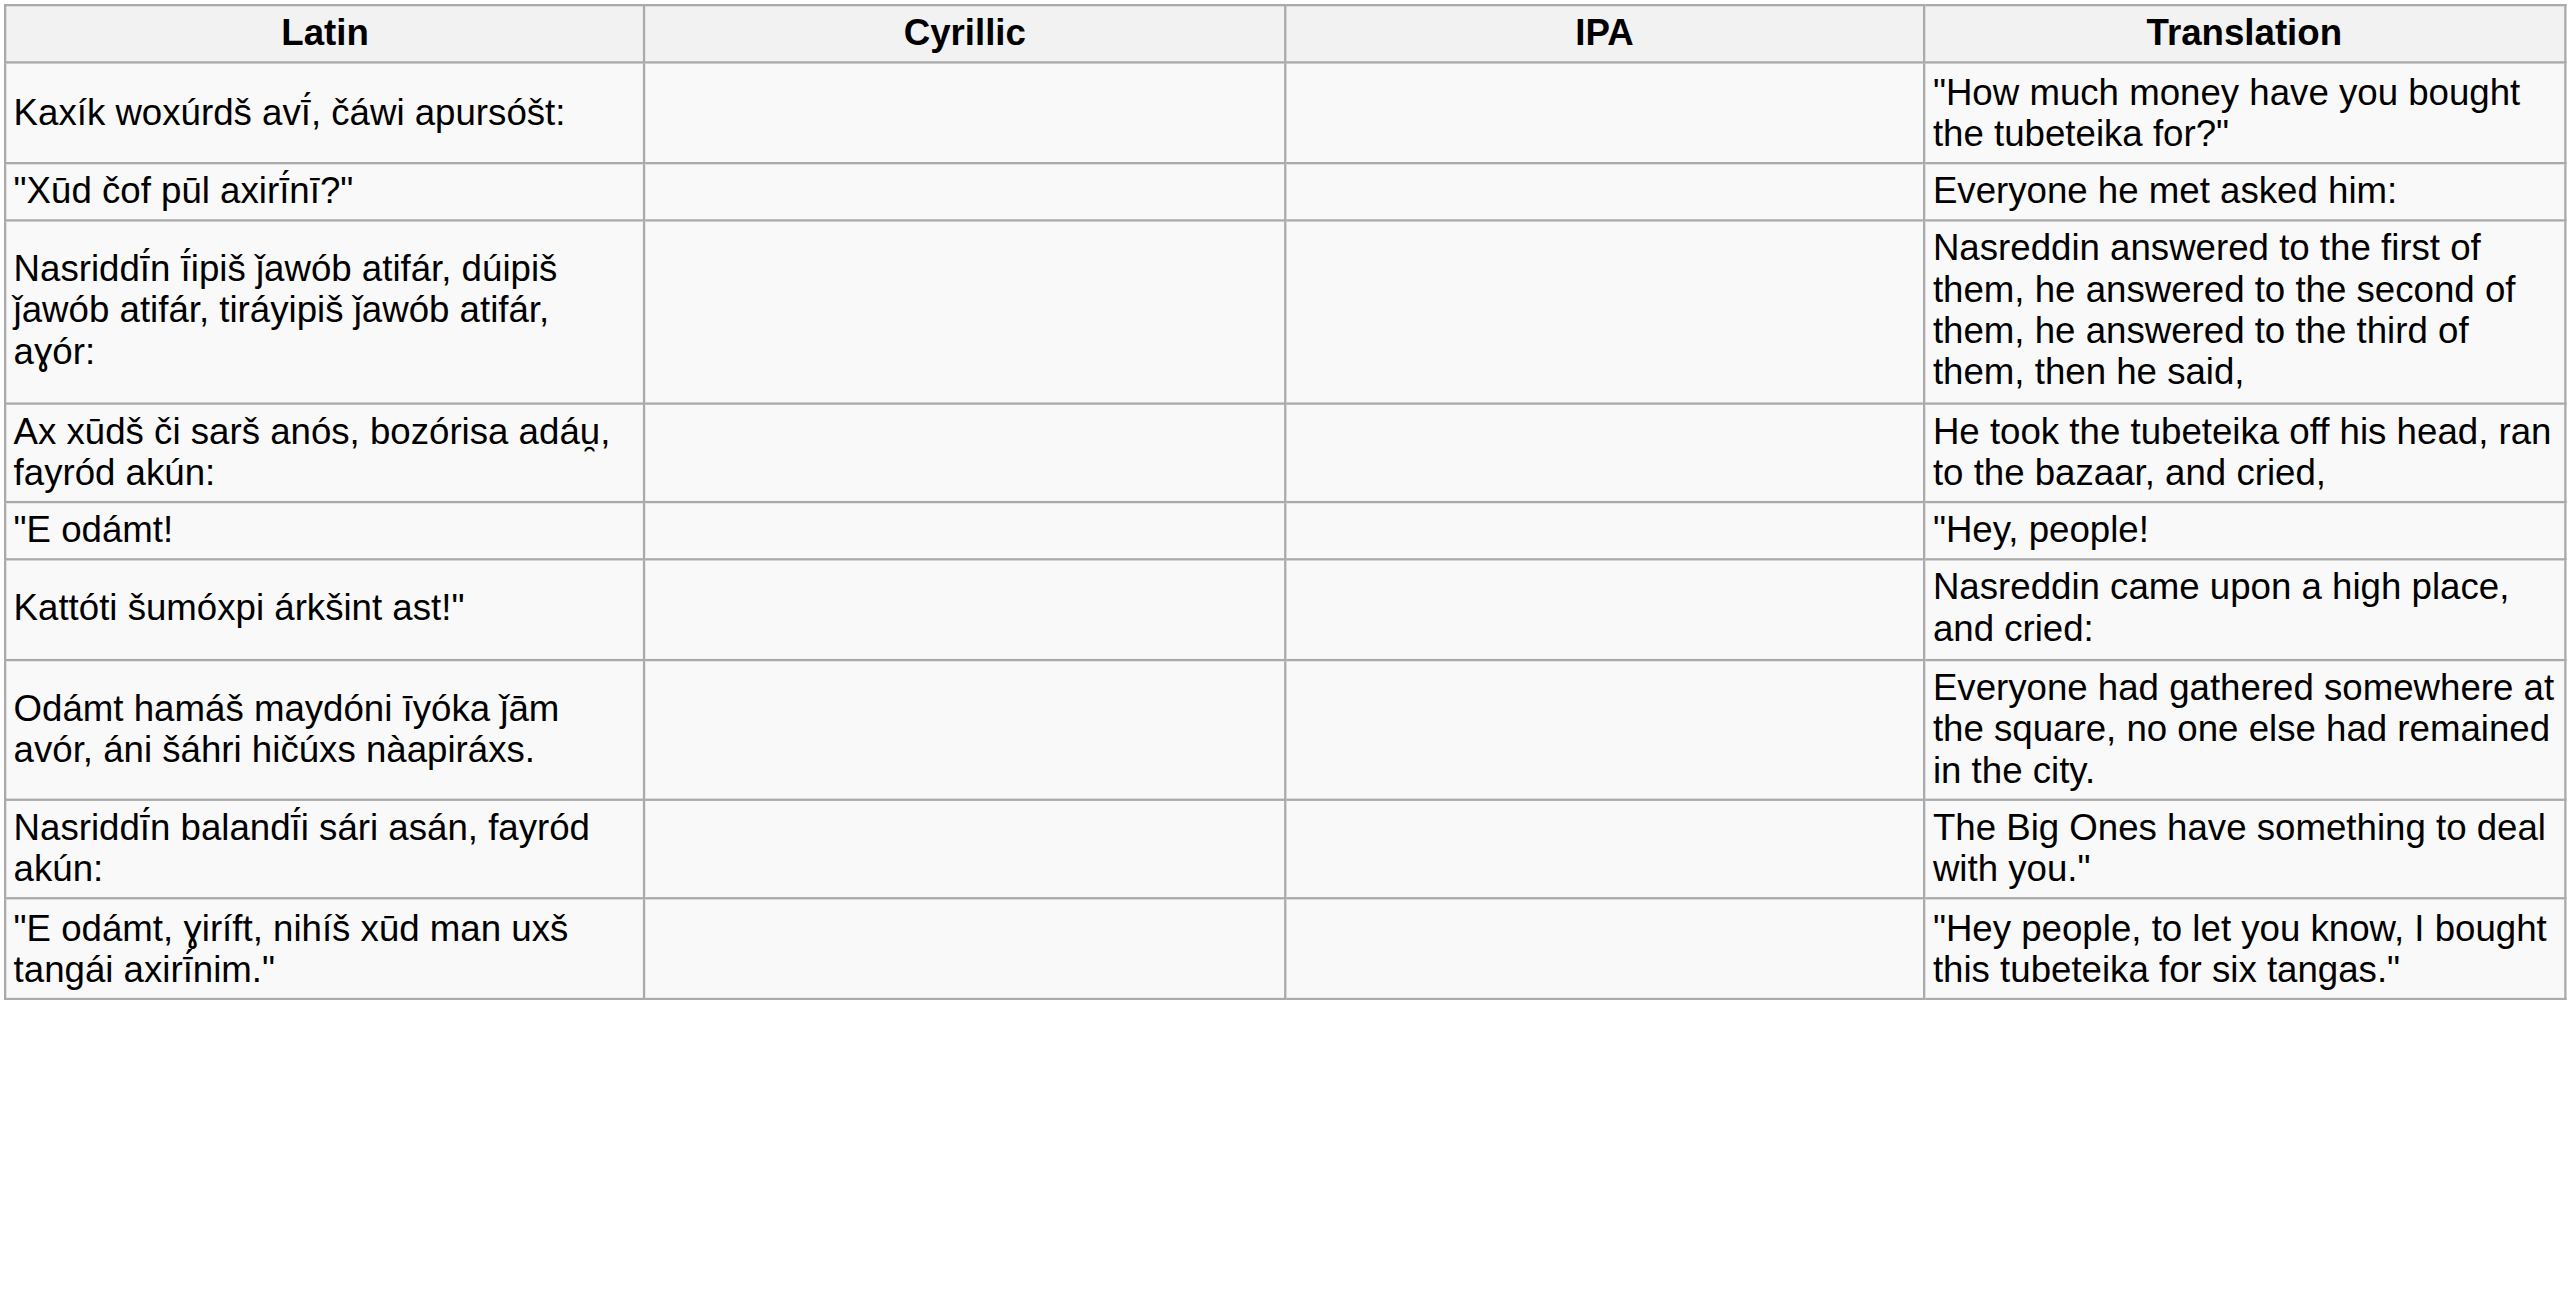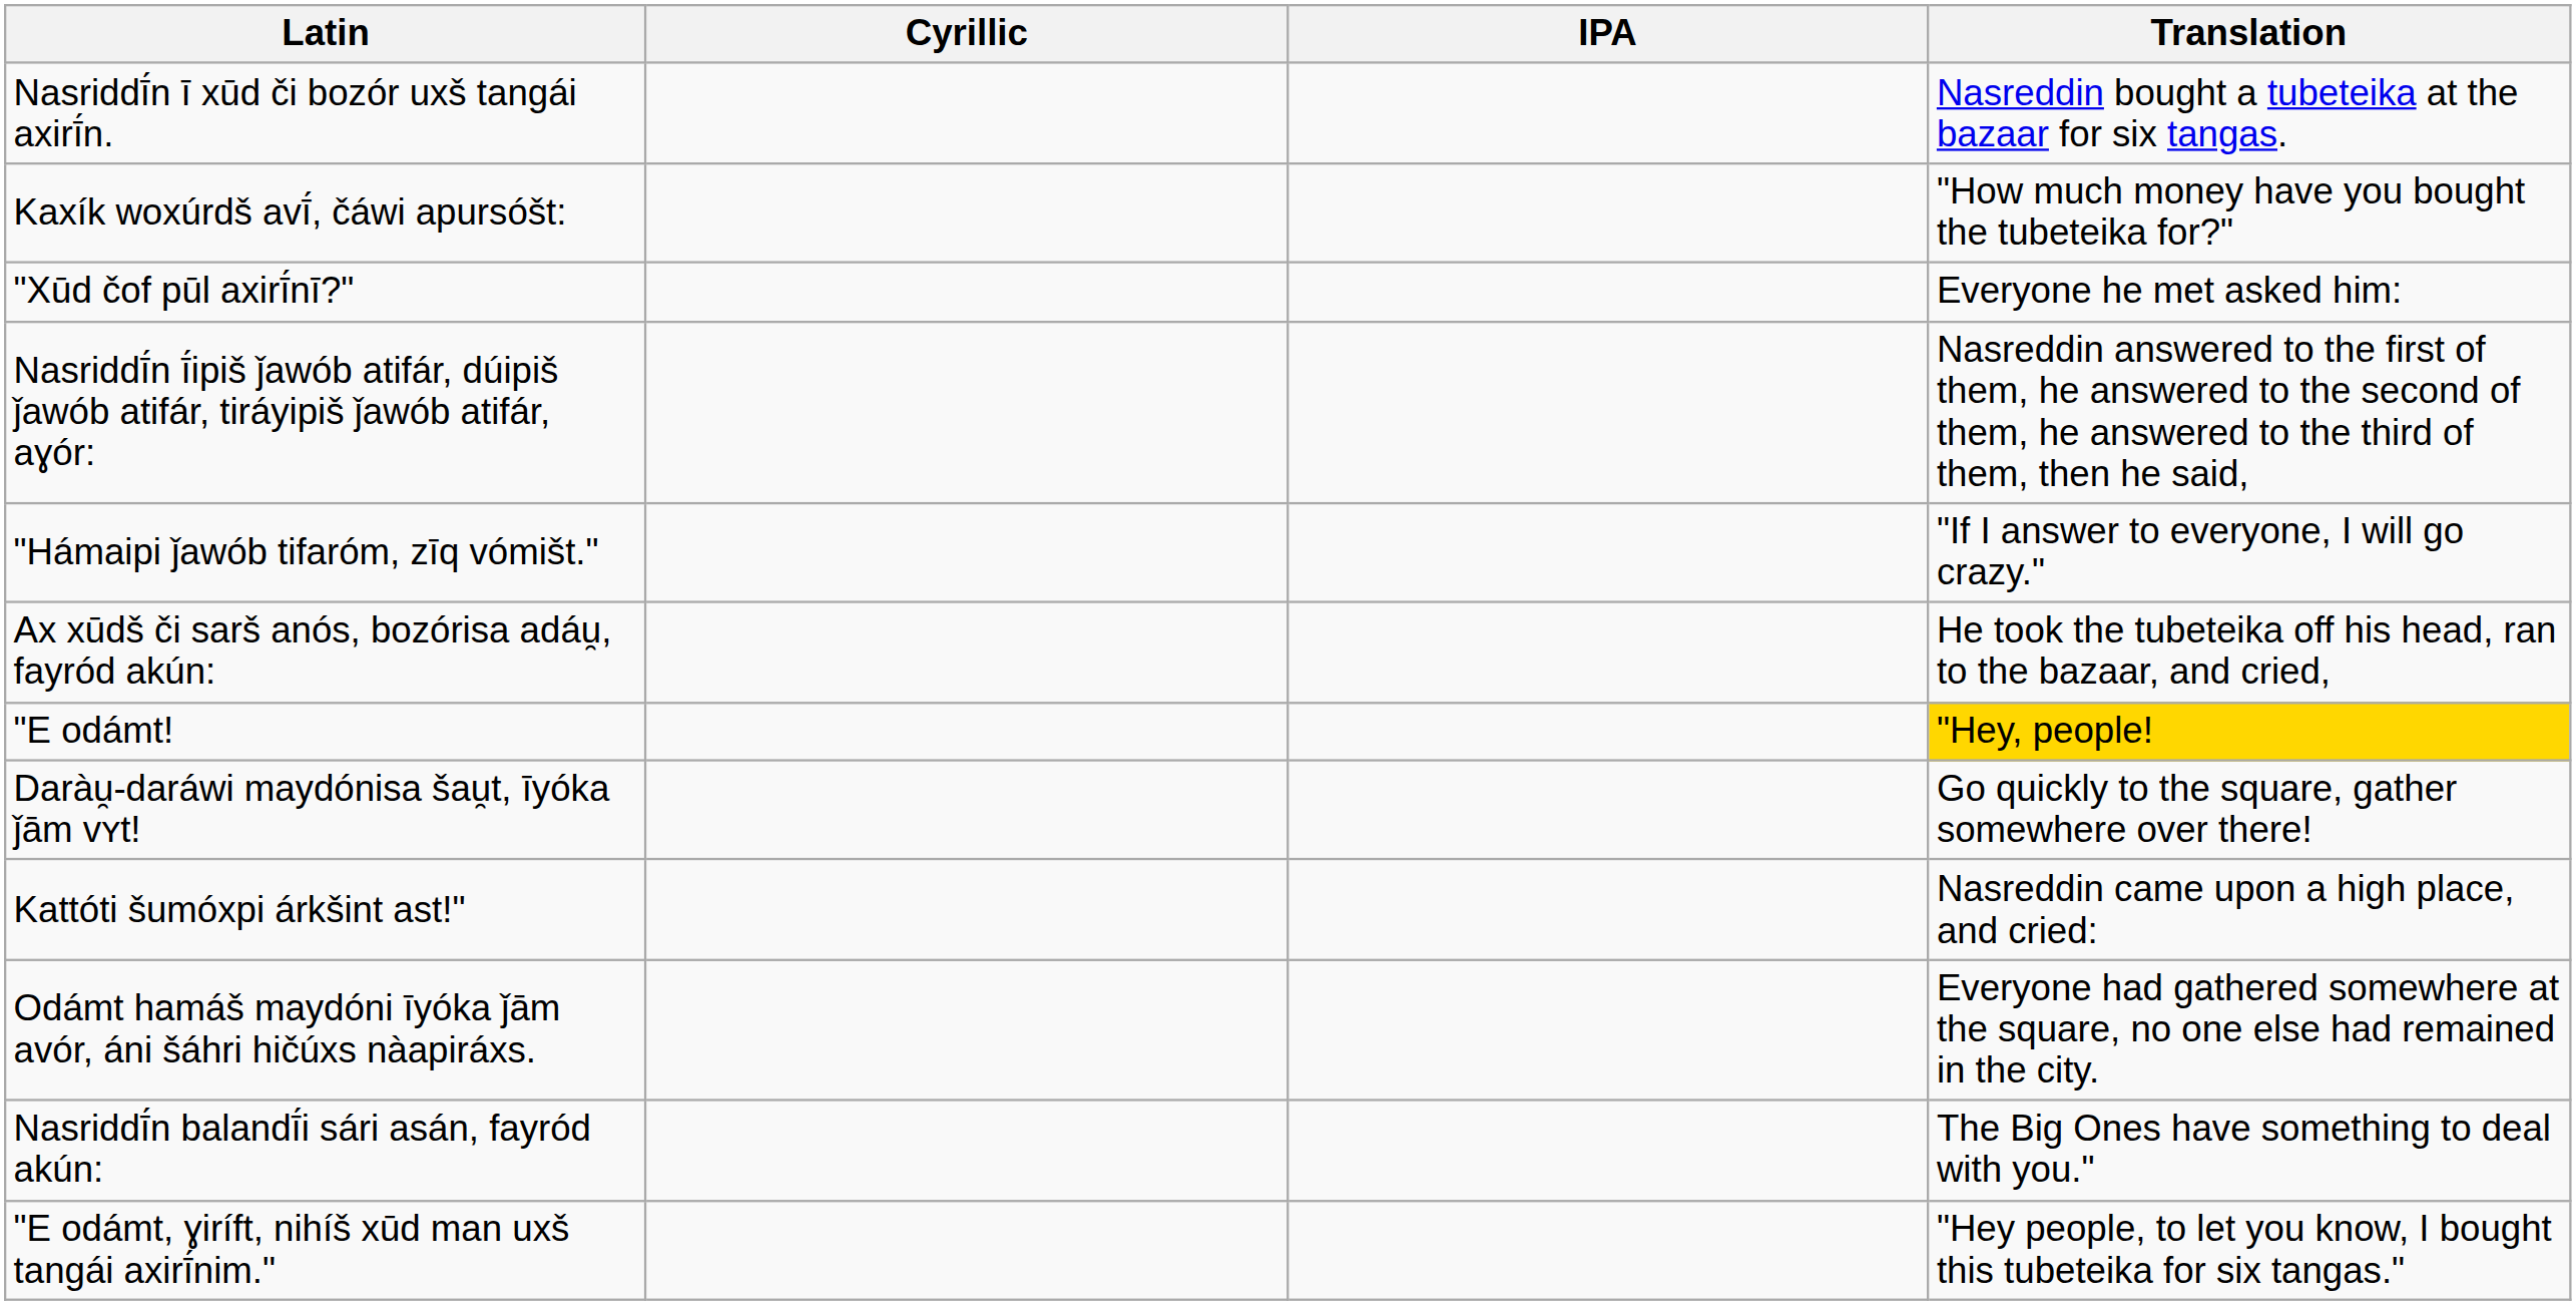 <table class="wikitable">
 <tr>
 <th style="width: 17em;">Latin</th>
 <th style="width: 17em;">Cyrillic</th>
 <th style="width: 17em;">IPA</th>
 <th style="width: 17em;">Translation</th>
+</tr>
+<tr>
+<td>Nasriddī́n ī xūd či bozór uxš tangái axirī́n.</td>
+<td></td>
+<td></td>
+<td><a href='#'>Nasreddin</a> bought a <a href='#'>tubeteika</a> at the <a href='#'>bazaar</a> for six <a href='#'>tangas</a>.</td>
 </tr>
 <tr>
 <td>Kaxík woxúrdš avī́, čáwi apursóšt:</td>
 <td></td>
 <td></td>
 <td>"How much money have you bought the tubeteika for?"</td>
 </tr>
 <tr>
 <td>"Xūd čof pūl axirī́nī?"</td>
 <td></td>
 <td></td>
 <td>Everyone he met asked him:</td>
 </tr>
 <tr>
 <td>Nasriddī́n ī́ipiš ǰawób atifár, dúipiš ǰawób atifár, tiráyipiš ǰawób atifár, aɣór:</td>
 <td></td>
 <td></td>
 <td>Nasreddin answered to the first of them, he answered to the second of them, he answered to the third of them, then he said,</td>
 </tr>
 <tr>
+<td>"Hámaipi ǰawób tifaróm, zīq vómišt."</td>
+<td></td>
+<td></td>
+<td>"If I answer to everyone, I will go crazy."</td>
+</tr>
+<tr>
 <td>Ax xūdš či sarš anós, bozórisa adáu̯, fayród akún:</td>
 <td></td>
 <td></td>
 <td>He took the tubeteika off his head, ran to the bazaar, and cried,</td>
 </tr>
 <tr>
 <td>"E odámt!</td>
 <td></td>
 <td></td>
-<td>"Hey, people!</td>
+<td style="background: gold;">"Hey, people!</td>
+</tr>
+<tr>
+<td>Daràu̯-daráwi maydónisa šau̯t, īyóka ǰām vʏt!</td>
+<td></td>
+<td></td>
+<td>Go quickly to the square, gather somewhere over there!</td>
 </tr>
 <tr>
 <td>Kattóti šumóxpi árkšint ast!"</td>
 <td></td>
 <td></td>
 <td>Nasreddin came upon a high place, and cried:</td>
 </tr>
 <tr>
 <td>Odámt hamáš maydóni īyóka ǰām avór, áni šáhri hičúxs nàapiráxs.</td>
 <td></td>
 <td></td>
 <td>Everyone had gathered somewhere at the square, no one else had remained in the city.</td>
 </tr>
 <tr>
 <td>Nasriddī́n balandī́i sári asán, fayród akún:</td>
 <td></td>
 <td></td>
 <td>The Big Ones have something to deal with you."</td>
 </tr>
 <tr>
 <td>"E odámt, ɣiríft, nihíš xūd man uxš tangái axirī́nim."</td>
 <td></td>
 <td></td>
 <td>"Hey people, to let you know, I bought this tubeteika for six tangas."</td>
 </tr>
 </table>
